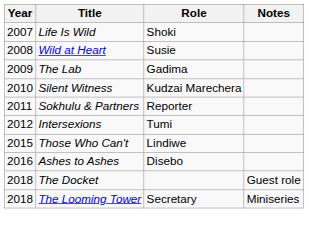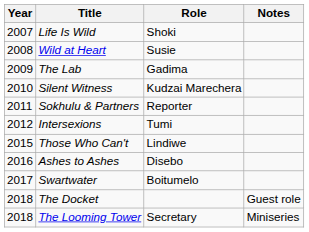 <table class="wikitable sortable">
 <tr>
 <th>Year</th>
 <th>Title</th>
 <th>Role</th>
 <th class="unsortable">Notes</th>
 </tr>
 <tr>
 <td>2007</td>
 <td><em>Life Is Wild</em></td>
 <td>Shoki</td>
 <td></td>
 </tr>
 <tr>
 <td>2008</td>
 <td><em><a href='#'>Wild at Heart</a></em></td>
 <td>Susie</td>
 <td></td>
 </tr>
 <tr>
 <td>2009</td>
 <td><em>The Lab</em></td>
 <td>Gadima</td>
 <td></td>
 </tr>
 <tr>
 <td>2010</td>
 <td><em>Silent Witness</em></td>
 <td>Kudzai Marechera</td>
 <td></td>
 </tr>
 <tr>
 <td>2011</td>
 <td><em>Sokhulu & Partners</em></td>
 <td>Reporter</td>
 <td></td>
 </tr>
 <tr>
 <td>2012</td>
 <td><em>Intersexions</em></td>
 <td>Tumi</td>
 <td></td>
 </tr>
 <tr>
 <td>2015</td>
 <td><em>Those Who Can't</em></td>
 <td>Lindiwe</td>
 <td></td>
 </tr>
 <tr>
 <td>2016</td>
 <td><em>Ashes to Ashes</em></td>
 <td>Disebo</td>
 <td></td>
 </tr>
 <tr>
+<td>2017</td>
+<td><em>Swartwater</em></td>
+<td>Boitumelo</td>
+<td></td>
+</tr>
+<tr>
 <td>2018</td>
 <td><em>The Docket</em></td>
 <td></td>
 <td>Guest role</td>
 </tr>
 <tr>
 <td>2018</td>
 <td><em><a href='#'>The Looming Tower</a></em></td>
 <td>Secretary</td>
 <td>Miniseries</td>
 </tr>
 </table>
